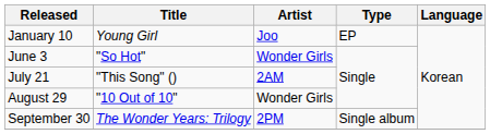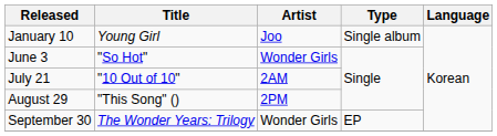 <table class="wikitable plainrowheaders">
 <tr>
 <th scope="col">Released</th>
 <th scope="col">Title</th>
 <th scope="col">Artist</th>
 <th scope="col">Type</th>
 <th scope="col">Language</th>
 </tr>
 <tr>
 <td rowspan="1">January 10</td>
 <td rowspan="1"><em>Young Girl</em></td>
 <td rowspan="1"><a href='#'>Joo</a></td>
-<td rowspan="1">EP</td>
+<td rowspan="1">Single album</td>
 <td rowspan="5">Korean</td>
 </tr>
 <tr>
 <td rowspan="1">June 3</td>
 <td rowspan="1">"<a href='#'>So Hot</a>"</td>
 <td rowspan="1"><a href='#'>Wonder Girls</a></td>
 <td rowspan="3">Single</td>
 </tr>
 <tr>
 <td rowspan="1">July 21</td>
-<td rowspan="1">"This Song" ()</td>
+<td rowspan="1">"<a href='#'>10 Out of 10</a>"</td>
 <td rowspan="1"><a href='#'>2AM</a></td>
 </tr>
 <tr>
 <td rowspan="1">August 29</td>
-<td rowspan="1">"<a href='#'>10 Out of 10</a>"</td>
-<td rowspan="1">Wonder Girls</td>
+<td rowspan="1">"This Song" ()</td>
+<td rowspan="1"><a href='#'>2PM</a></td>
 </tr>
 <tr>
 <td rowspan="1">September 30</td>
 <td rowspan="1"><em><a href='#'>The Wonder Years: Trilogy</a></em></td>
-<td rowspan="1"><a href='#'>2PM</a></td>
-<td rowspan="1">Single album</td>
+<td rowspan="1">Wonder Girls</td>
+<td rowspan="1">EP</td>
 </tr>
 <tr>
 </tr>
 </table>
